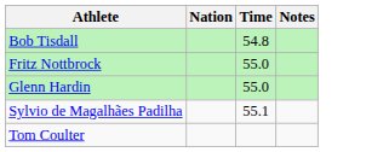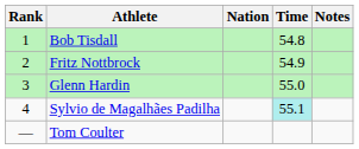 <table class="wikitable sortable" style="text-align:center">
 <tr>
+<th>Rank</th>
 <th>Athlete</th>
 <th>Nation</th>
 <th>Time</th>
 <th>Notes</th>
 </tr>
 <tr bgcolor=bbf3bb>
+<td>1</td>
 <td align=left><a href='#'>Bob Tisdall</a></td>
 <td align=left></td>
 <td>54.8</td>
 <td></td>
 </tr>
 <tr bgcolor=bbf3bb>
+<td>2</td>
 <td align=left><a href='#'>Fritz Nottbrock</a></td>
 <td align=left></td>
-<td>55.0</td>
+<td>54.9</td>
 <td></td>
 </tr>
 <tr bgcolor=bbf3bb>
+<td>3</td>
 <td align=left><a href='#'>Glenn Hardin</a></td>
 <td align=left></td>
 <td>55.0</td>
 <td></td>
 </tr>
 <tr>
+<td>4</td>
 <td align=left><a href='#'>Sylvio de Magalhães Padilha</a></td>
 <td align=left></td>
-<td>55.1</td>
+<td style="background: paleturquoise;">55.1</td>
 <td></td>
 </tr>
 <tr>
+<td data-sort-value=5>—</td>
 <td align=left><a href='#'>Tom Coulter</a></td>
 <td align=left></td>
 <td data-sort-value=90.0></td>
 <td></td>
 </tr>
 </table>
